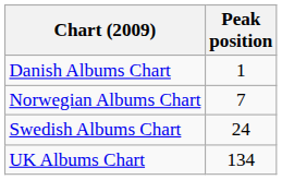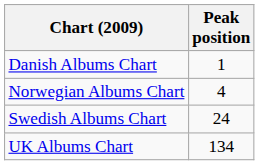 <table class="wikitable sortable">
 <tr>
 <th scope="col">Chart (2009)</th>
 <th scope="col">Peak<br>position</th>
 </tr>
 <tr>
 <td><a href='#'>Danish Albums Chart</a></td>
 <td style="text-align:center;">1</td>
 </tr>
 <tr>
 <td><a href='#'>Norwegian Albums Chart</a></td>
-<td style="text-align:center;">7</td>
+<td style="text-align:center;">4</td>
 </tr>
 <tr>
 <td><a href='#'>Swedish Albums Chart</a></td>
 <td style="text-align:center;">24</td>
 </tr>
 <tr>
 <td><a href='#'>UK Albums Chart</a></td>
 <td style="text-align:center;">134</td>
 </tr>
 </table>
